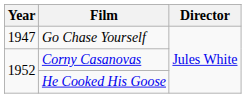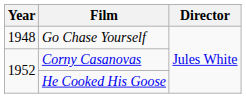 <table class="wikitable">
 <tr>
 <th>Year</th>
 <th>Film</th>
 <th>Director</th>
 </tr>
 <tr>
-<td>1947</td>
+<td>1948</td>
 <td><em>Go Chase Yourself</em></td>
 <td rowspan=3><a href='#'>Jules White</a></td>
 </tr>
 <tr>
 <td rowspan=2>1952</td>
 <td><em><a href='#'>Corny Casanovas</a></em></td>
 </tr>
 <tr>
 <td><em><a href='#'>He Cooked His Goose</a></em></td>
 </tr>
 </table>
